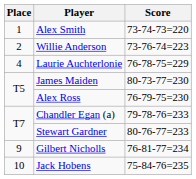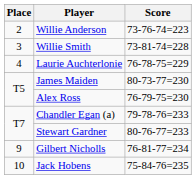 <table class=wikitable>
 <tr>
 <th>Place</th>
 <th>Player</th>
 <th>Score</th>
 </tr>
 <tr>
-<td align=center>1</td>
-<td> <a href='#'>Alex Smith</a></td>
-<td>73-74-73=220</td>
-</tr>
-<tr>
 <td align=center>2</td>
 <td> <a href='#'>Willie Anderson</a></td>
 <td>73-76-74=223</td>
+</tr>
+<tr>
+<td align=center>3</td>
+<td> <a href='#'>Willie Smith</a></td>
+<td>73-81-74=228</td>
 </tr>
 <tr>
 <td align=center>4</td>
 <td> <a href='#'>Laurie Auchterlonie</a></td>
 <td>76-78-75=229</td>
 </tr>
 <tr>
 <td rowspan=2 align=center>T5</td>
 <td> <a href='#'>James Maiden</a></td>
 <td>80-73-77=230</td>
 </tr>
 <tr>
 <td> <a href='#'>Alex Ross</a></td>
 <td>76-79-75=230</td>
 </tr>
 <tr>
 <td rowspan=2 align=center>T7</td>
 <td> <a href='#'>Chandler Egan</a> (a)</td>
 <td>79-78-76=233</td>
 </tr>
 <tr>
 <td> <a href='#'>Stewart Gardner</a></td>
 <td>80-76-77=233</td>
 </tr>
 <tr>
 <td align=center>9</td>
 <td> <a href='#'>Gilbert Nicholls</a></td>
 <td>76-81-77=234</td>
 </tr>
 <tr>
 <td align=center>10</td>
 <td> <a href='#'>Jack Hobens</a></td>
 <td>75-84-76=235</td>
 </tr>
 </table>
